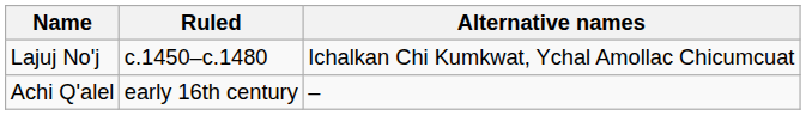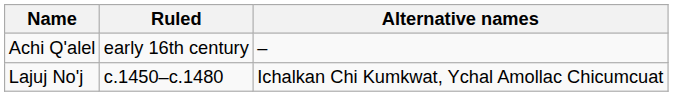 <table class="wikitable">
 <tr>
 <th>Name</th>
 <th>Ruled</th>
 <th>Alternative names</th>
 </tr>
 <tr>
+<td>Achi Q'alel</td>
+<td>early 16th century</td>
+<td>–</td>
+</tr>
+<tr>
 <td>Lajuj No'j</td>
 <td>c.1450–c.1480</td>
 <td>Ichalkan Chi Kumkwat, Ychal Amollac Chicumcuat</td>
 </tr>
-<tr>
-<td>Achi Q'alel</td>
-<td>early 16th century</td>
-<td>–</td>
-</tr>
 </table>
